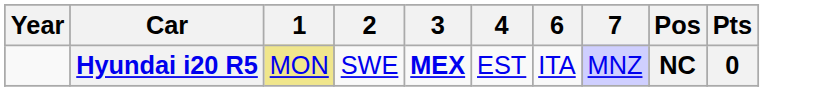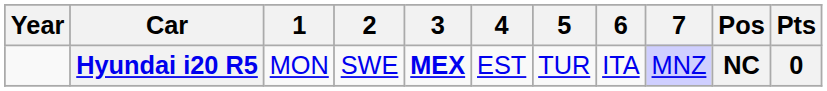 <table class="wikitable" style="text-align:center; font-size:90%;">
 <tr>
 <th>Year</th>
 <th>Car</th>
 <th>1</th>
 <th>2</th>
 <th>3</th>
 <th>4</th>
+<th>5</th>
 <th>6</th>
 <th>7</th>
 <th>Pos</th>
 <th>Pts</th>
 </tr>
 <tr>
 <td></td>
 <th><a href='#'>Hyundai i20 R5</a></th>
-<td style="background: khaki;"><a href='#'>MON</a></td>
+<td><a href='#'>MON</a></td>
 <td><a href='#'>SWE</a></td>
 <td><strong><a href='#'>MEX</a></strong></td>
 <td><a href='#'>EST</a></td>
+<td><a href='#'>TUR</a></td>
 <td><a href='#'>ITA</a></td>
 <td style="background:#CFCFFF;"><a href='#'>MNZ</a><br></td>
 <th>NC</th>
 <th>0</th>
 </tr>
 </table>
